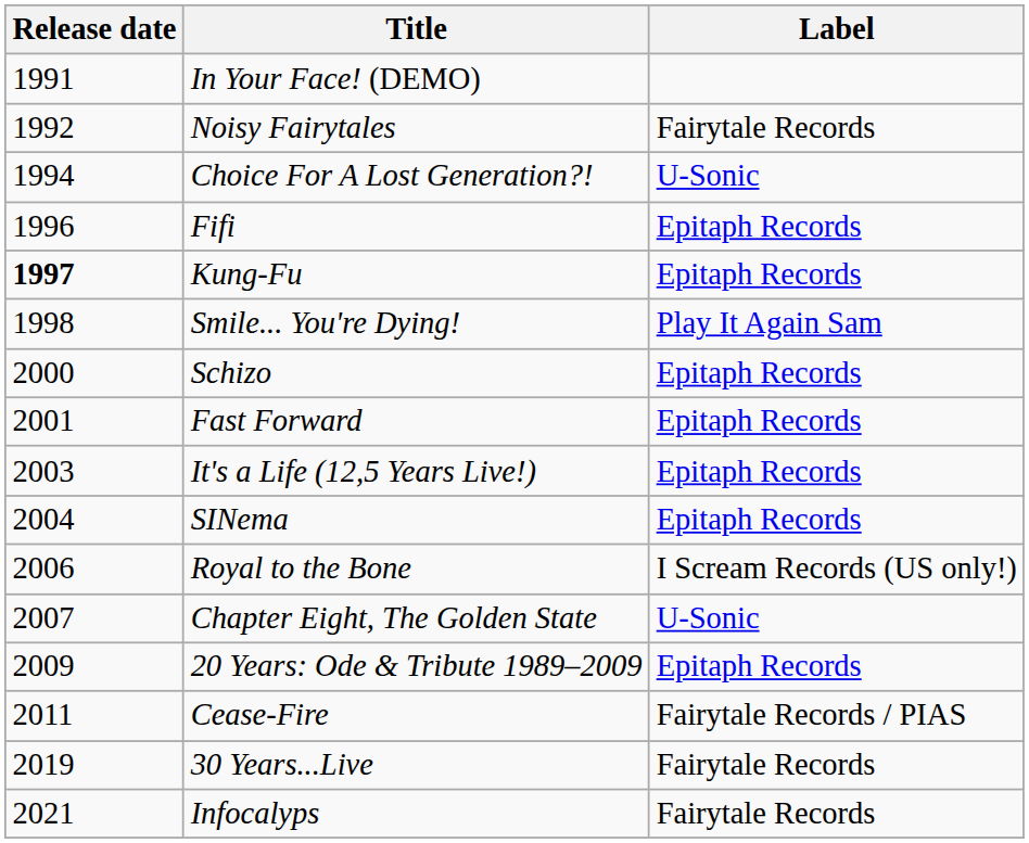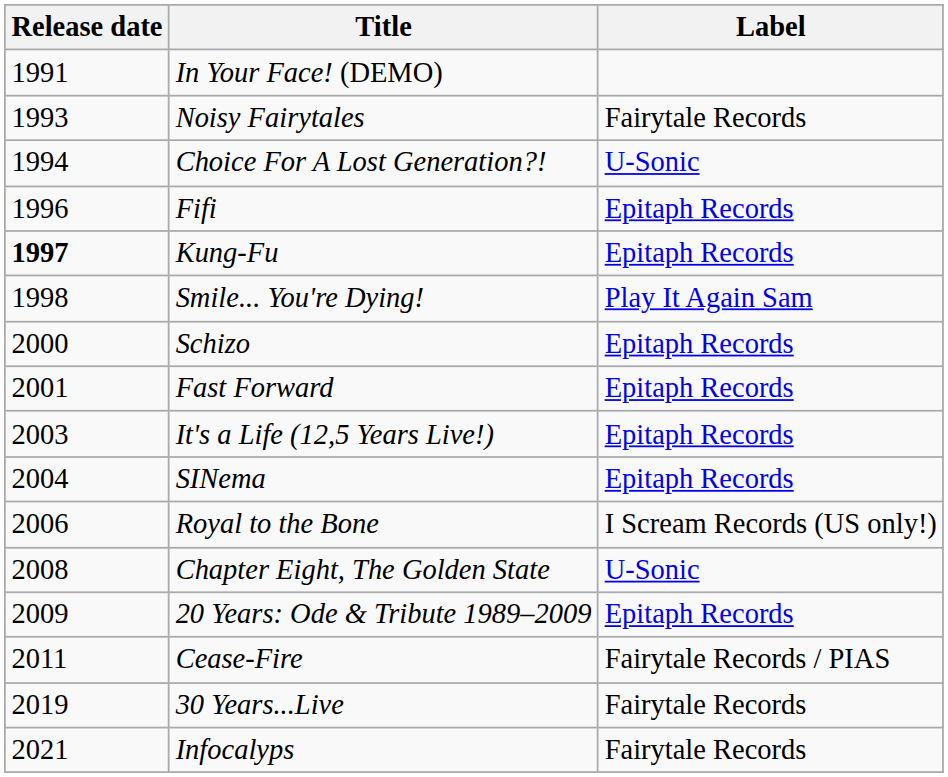 <table class="wikitable">
 <tr>
 <th>Release date</th>
 <th>Title</th>
 <th>Label</th>
 </tr>
 <tr>
 <td>1991</td>
 <td><em>In Your Face!</em> (DEMO)</td>
 <td></td>
 </tr>
 <tr>
-<td>1992</td>
+<td>1993</td>
 <td><em>Noisy Fairytales</em></td>
 <td>Fairytale Records</td>
 </tr>
 <tr>
 <td>1994</td>
 <td><em>Choice For A Lost Generation?!</em></td>
 <td><a href='#'>U-Sonic</a></td>
 </tr>
 <tr>
 <td>1996</td>
 <td><em>Fifi</em></td>
 <td><a href='#'>Epitaph Records</a></td>
 </tr>
 <tr>
 <td><strong>1997</strong></td>
 <td><em>Kung-Fu</em></td>
 <td><a href='#'>Epitaph Records</a></td>
 </tr>
 <tr>
 <td>1998</td>
 <td><em>Smile... You're Dying!</em></td>
 <td><a href='#'>Play It Again Sam</a></td>
 </tr>
 <tr>
 <td>2000</td>
 <td><em>Schizo</em></td>
 <td><a href='#'>Epitaph Records</a></td>
 </tr>
 <tr>
 <td>2001</td>
 <td><em>Fast Forward</em></td>
 <td><a href='#'>Epitaph Records</a></td>
 </tr>
 <tr>
 <td>2003</td>
 <td><em>It's a Life (12,5 Years Live!)</em></td>
 <td><a href='#'>Epitaph Records</a></td>
 </tr>
 <tr>
 <td>2004</td>
 <td><em>SINema</em></td>
 <td><a href='#'>Epitaph Records</a></td>
 </tr>
 <tr>
 <td>2006</td>
 <td><em>Royal to the Bone</em></td>
 <td>I Scream Records (US only!)</td>
 </tr>
 <tr>
-<td>2007</td>
+<td>2008</td>
 <td><em>Chapter Eight, The Golden State</em></td>
 <td><a href='#'>U-Sonic</a></td>
 </tr>
 <tr>
 <td>2009</td>
 <td><em>20 Years: Ode & Tribute 1989–2009</em></td>
 <td><a href='#'>Epitaph Records</a></td>
 </tr>
 <tr>
 <td>2011</td>
 <td><em>Cease-Fire</em></td>
 <td>Fairytale Records / PIAS</td>
 </tr>
 <tr>
 <td>2019</td>
 <td><em>30 Years...Live</em></td>
 <td>Fairytale Records</td>
 </tr>
 <tr>
 <td>2021</td>
 <td><em>Infocalyps</em></td>
 <td>Fairytale Records</td>
 </tr>
 </table>
